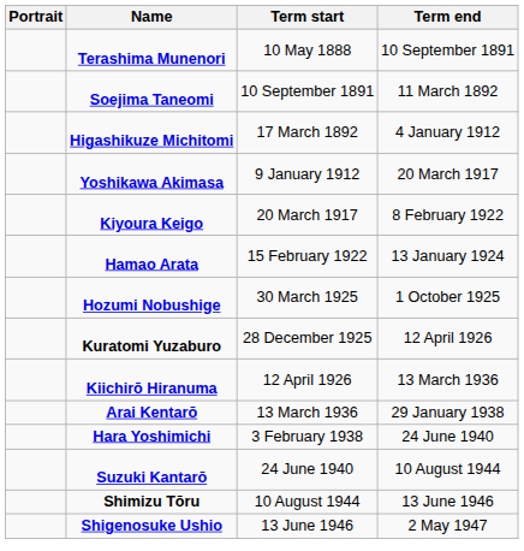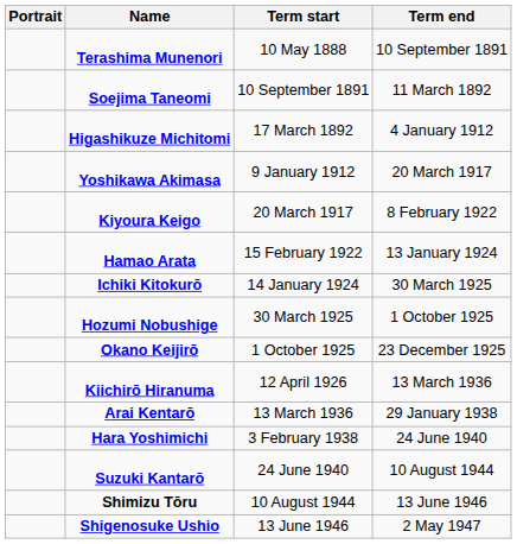 <table class=wikitable style="text-align:center">
 <tr>
 <th>Portrait</th>
 <th>Name</th>
 <th>Term start</th>
 <th>Term end</th>
 </tr>
 <tr>
 <td></td>
 <td><a href='#'><br><strong>Terashima Munenori</strong></a><br></td>
 <td>10 May 1888</td>
 <td>10 September 1891</td>
 </tr>
 <tr>
 <td></td>
 <td><a href='#'><br><strong>Soejima Taneomi</strong></a><br></td>
 <td>10 September 1891</td>
 <td>11 March 1892</td>
 </tr>
 <tr>
 <td></td>
 <td><a href='#'><br><strong>Higashikuze Michitomi</strong></a><br></td>
 <td>17 March 1892</td>
 <td>4 January 1912</td>
 </tr>
 <tr>
 <td></td>
 <td><a href='#'><br><strong>Yoshikawa Akimasa</strong></a><br></td>
 <td>9 January 1912</td>
 <td>20 March 1917</td>
 </tr>
 <tr>
 <td></td>
 <td><a href='#'><br><strong>Kiyoura Keigo</strong></a><br></td>
 <td>20 March 1917</td>
 <td>8 February 1922</td>
 </tr>
 <tr>
 <td></td>
 <td><a href='#'><br><strong>Hamao Arata</strong></a><br></td>
 <td>15 February 1922</td>
 <td>13 January 1924</td>
 </tr>
 <tr>
 <td></td>
+<td><strong><a href='#'>Ichiki Kitokurō</a></strong><br></td>
+<td>14 January 1924</td>
+<td>30 March 1925</td>
+</tr>
+<tr>
+<td></td>
 <td><a href='#'><br><strong>Hozumi Nobushige</strong></a><br></td>
 <td>30 March 1925</td>
 <td>1 October 1925</td>
 </tr>
 <tr>
 <td></td>
-<td><br><strong>Kuratomi Yuzaburo</strong><br></td>
-<td>28 December 1925</td>
-<td>12 April 1926</td>
+<td><strong><a href='#'>Okano Keijirō</a></strong><br></td>
+<td>1 October 1925</td>
+<td>23 December 1925</td>
 </tr>
 <tr>
 <td></td>
 <td><a href='#'><br><strong>Kiichirō Hiranuma</strong></a><br></td>
 <td>12 April 1926</td>
 <td>13 March 1936</td>
 </tr>
 <tr>
 <td></td>
 <td><strong><a href='#'>Arai Kentarō</a></strong><br></td>
 <td>13 March 1936</td>
 <td>29 January 1938</td>
 </tr>
 <tr>
 <td></td>
 <td><a href='#'><strong>Hara Yoshimichi</strong></a><br></td>
 <td>3 February 1938</td>
 <td>24 June 1940</td>
 </tr>
 <tr>
 <td></td>
 <td><a href='#'><br><strong>Suzuki Kantarō</strong></a><br></td>
 <td>24 June 1940</td>
 <td>10 August 1944</td>
 </tr>
 <tr>
 <td></td>
 <td><strong>Shimizu Tōru</strong><br></td>
 <td>10 August 1944</td>
 <td>13 June 1946</td>
 </tr>
 <tr>
 <td></td>
 <td><strong><a href='#'>Shigenosuke Ushio</a></strong><br></td>
 <td>13 June 1946</td>
 <td>2 May 1947</td>
 </tr>
 </table>
